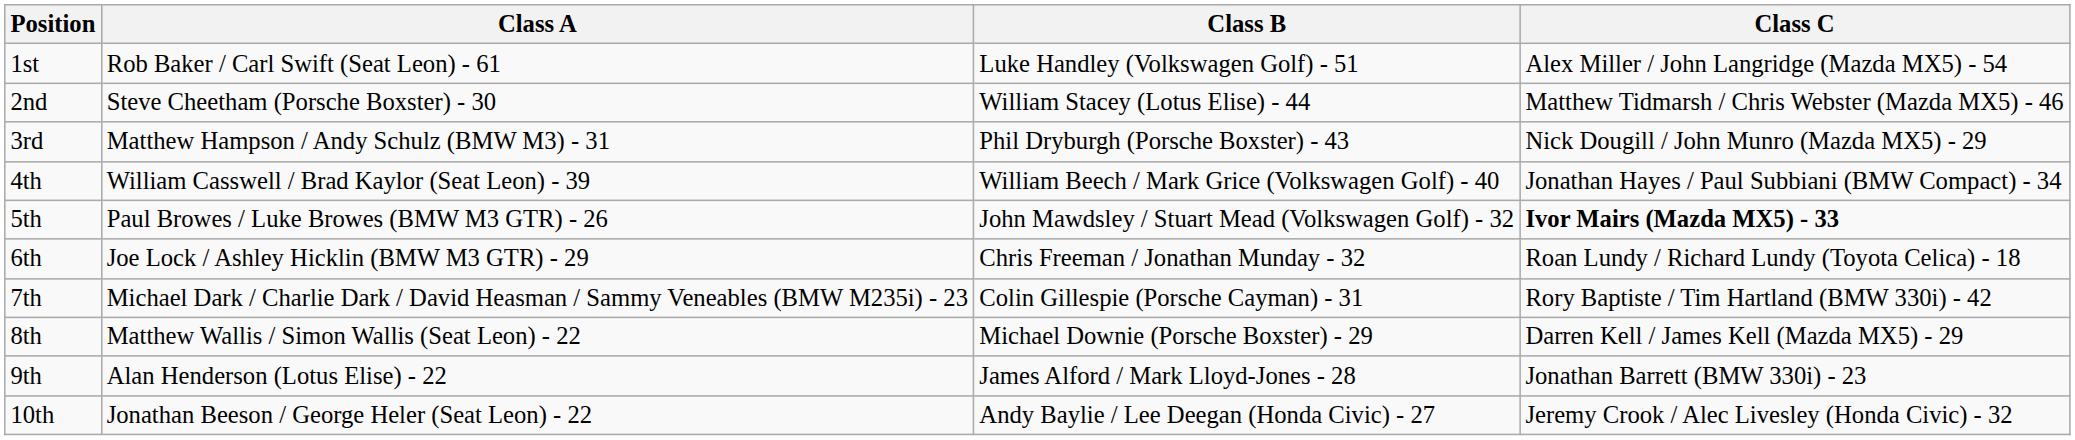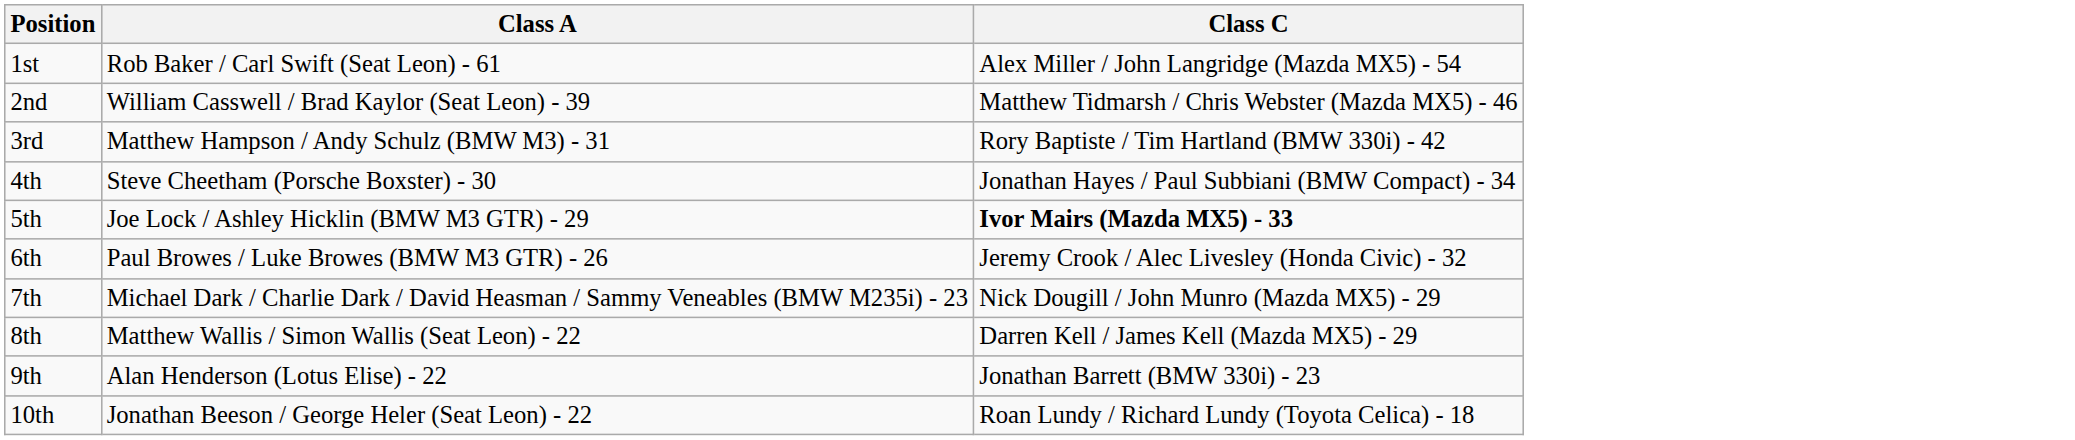 <table class="wikitable">
 <tr>
 <th>Position</th>
 <th>Class A</th>
-<th>Class B</th>
 <th>Class C</th>
 </tr>
 <tr>
 <td>1st</td>
 <td>Rob Baker / Carl Swift (Seat Leon) - 61</td>
-<td>Luke Handley (Volkswagen Golf) - 51</td>
 <td>Alex Miller / John Langridge (Mazda MX5) - 54</td>
 </tr>
 <tr>
 <td>2nd</td>
-<td>Steve Cheetham (Porsche Boxster) - 30</td>
-<td>William Stacey (Lotus Elise) - 44</td>
+<td>William Casswell / Brad Kaylor (Seat Leon) - 39</td>
 <td>Matthew Tidmarsh / Chris Webster (Mazda MX5) - 46</td>
 </tr>
 <tr>
 <td>3rd</td>
 <td>Matthew Hampson / Andy Schulz (BMW M3) - 31</td>
-<td>Phil Dryburgh (Porsche Boxster) - 43</td>
-<td>Nick Dougill / John Munro (Mazda MX5) - 29</td>
+<td>Rory Baptiste / Tim Hartland (BMW 330i) - 42</td>
 </tr>
 <tr>
 <td>4th</td>
-<td>William Casswell / Brad Kaylor (Seat Leon) - 39</td>
-<td>William Beech / Mark Grice (Volkswagen Golf) - 40</td>
+<td>Steve Cheetham (Porsche Boxster) - 30</td>
 <td>Jonathan Hayes / Paul Subbiani (BMW Compact) - 34</td>
 </tr>
 <tr>
 <td>5th</td>
-<td>Paul Browes / Luke Browes (BMW M3 GTR) - 26</td>
-<td>John Mawdsley / Stuart Mead (Volkswagen Golf) - 32</td>
+<td>Joe Lock / Ashley Hicklin (BMW M3 GTR) - 29</td>
 <td><strong>Ivor Mairs (Mazda MX5) - 33</strong></td>
 </tr>
 <tr>
 <td>6th</td>
-<td>Joe Lock / Ashley Hicklin (BMW M3 GTR) - 29</td>
-<td>Chris Freeman / Jonathan Munday - 32</td>
-<td>Roan Lundy / Richard Lundy (Toyota Celica) - 18</td>
+<td>Paul Browes / Luke Browes (BMW M3 GTR) - 26</td>
+<td>Jeremy Crook / Alec Livesley (Honda Civic) - 32</td>
 </tr>
 <tr>
 <td>7th</td>
 <td>Michael Dark / Charlie Dark / David Heasman / Sammy Veneables (BMW M235i) - 23</td>
-<td>Colin Gillespie (Porsche Cayman) - 31</td>
-<td>Rory Baptiste / Tim Hartland (BMW 330i) - 42</td>
+<td>Nick Dougill / John Munro (Mazda MX5) - 29</td>
 </tr>
 <tr>
 <td>8th</td>
 <td>Matthew Wallis / Simon Wallis (Seat Leon) - 22</td>
-<td>Michael Downie (Porsche Boxster) - 29</td>
 <td>Darren Kell / James Kell (Mazda MX5) - 29</td>
 </tr>
 <tr>
 <td>9th</td>
 <td>Alan Henderson (Lotus Elise) - 22</td>
-<td>James Alford / Mark Lloyd-Jones - 28</td>
 <td>Jonathan Barrett (BMW 330i) - 23</td>
 </tr>
 <tr>
 <td>10th</td>
 <td>Jonathan Beeson / George Heler (Seat Leon) - 22</td>
-<td>Andy Baylie / Lee Deegan (Honda Civic) - 27</td>
-<td>Jeremy Crook / Alec Livesley (Honda Civic) - 32</td>
+<td>Roan Lundy / Richard Lundy (Toyota Celica) - 18</td>
 </tr>
 </table>
